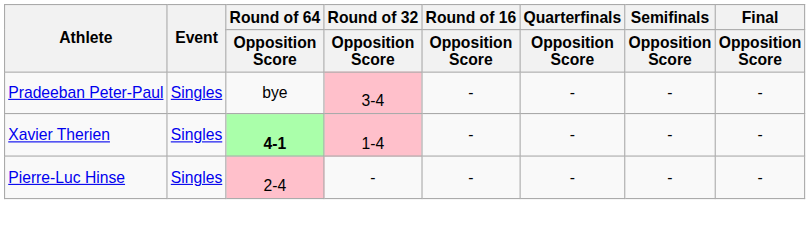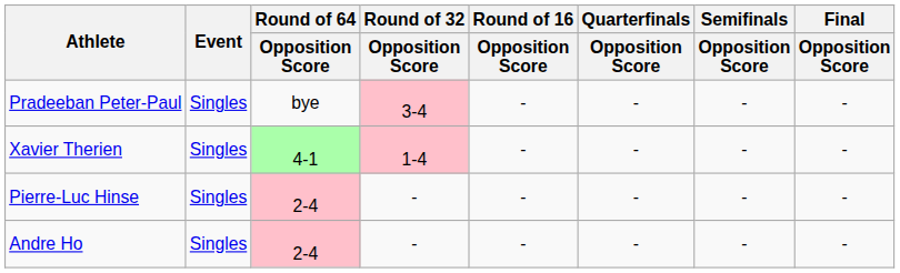 <table class=wikitable style="font-size:90%">
 <tr>
 <th rowspan="2">Athlete</th>
 <th rowspan="2">Event</th>
 <th>Round of 64</th>
 <th>Round of 32</th>
 <th>Round of 16</th>
 <th>Quarterfinals</th>
 <th>Semifinals</th>
 <th>Final</th>
 </tr>
 <tr>
 <th>Opposition<br>Score</th>
 <th>Opposition<br>Score</th>
 <th>Opposition<br>Score</th>
 <th>Opposition<br>Score</th>
 <th>Opposition<br>Score</th>
 <th>Opposition<br>Score</th>
 </tr>
 <tr>
 <td><a href='#'>Pradeeban Peter-Paul</a></td>
 <td><a href='#'>Singles</a></td>
 <td align=center>bye</td>
 <td style="text-align:center;background:pink;"><br>3-4</td>
 <td align=center>-</td>
 <td align=center>-</td>
 <td align=center>-</td>
 <td align=center>-</td>
 </tr>
 <tr>
 <td><a href='#'>Xavier Therien</a></td>
 <td><a href='#'>Singles</a></td>
-<td style="text-align:center;background:#afa;"><strong><br>4-1</strong></td>
+<td style="text-align:center;background:#afa;"><br>4-1</td>
 <td style="text-align:center;background:pink;"><br>1-4</td>
 <td align=center>-</td>
 <td align=center>-</td>
 <td align=center>-</td>
 <td align=center>-</td>
 </tr>
 <tr>
 <td><a href='#'>Pierre-Luc Hinse</a></td>
 <td><a href='#'>Singles</a></td>
 <td style="text-align:center;background:pink;"><br>2-4</td>
 <td align=center>-</td>
 <td align=center>-</td>
 <td align=center>-</td>
 <td align=center>-</td>
 <td align=center>-</td>
 </tr>
+<tr>
+<td><a href='#'>Andre Ho</a></td>
+<td><a href='#'>Singles</a></td>
+<td style="text-align:center;background:pink;"><br>2-4</td>
+<td align=center>-</td>
+<td align=center>-</td>
+<td align=center>-</td>
+<td align=center>-</td>
+<td align=center>-</td>
+</tr>
 </table>
